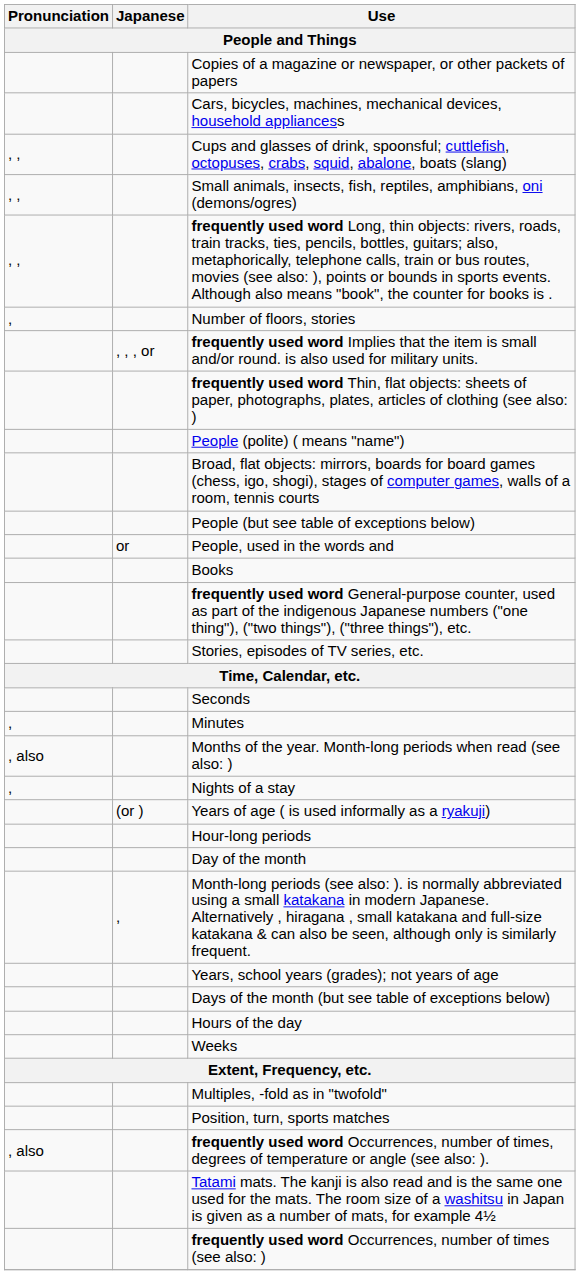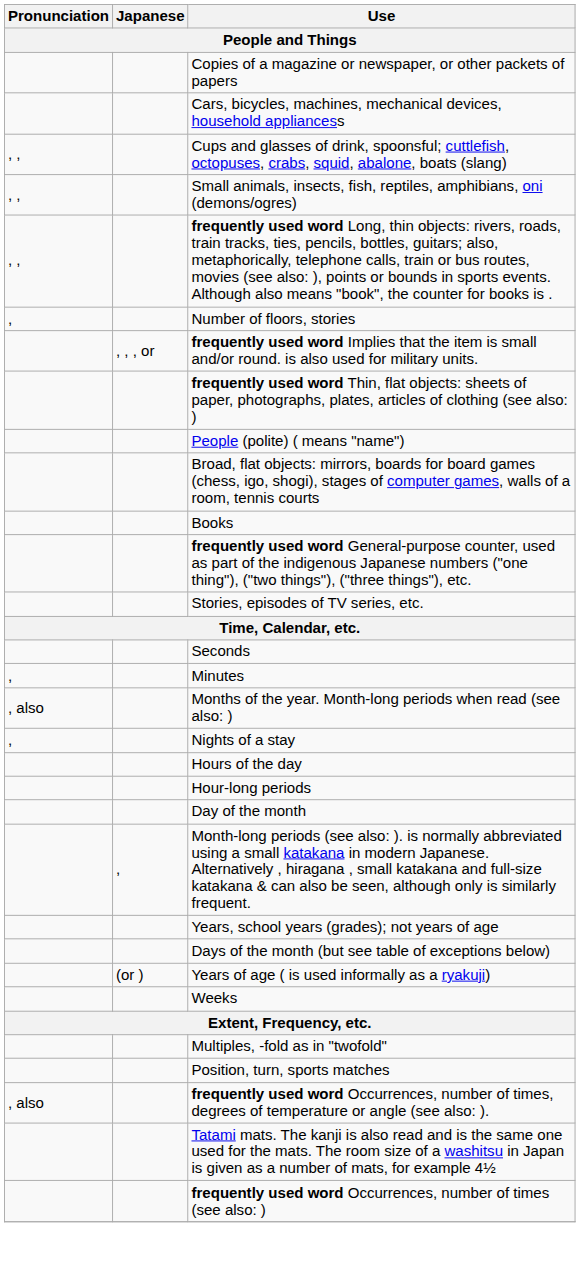 <table class="wikitable">
 <tr>
 <th>Pronunciation</th>
 <th>Japanese</th>
 <th>Use</th>
 </tr>
 <tr>
 <th colspan="3">People and Things</th>
 </tr>
 <tr>
 <td> </td>
 <td></td>
 <td>Copies of a magazine or newspaper, or other packets of papers</td>
 </tr>
 <tr>
 <td> </td>
 <td></td>
 <td>Cars, bicycles, machines, mechanical devices, <a href='#'>household appliances</a>s</td>
 </tr>
 <tr>
 <td> ,  ,  </td>
 <td></td>
 <td>Cups and glasses of drink, spoonsful; <a href='#'>cuttlefish</a>, <a href='#'>octopuses</a>, <a href='#'>crabs</a>, <a href='#'>squid</a>, <a href='#'>abalone</a>, boats (slang)</td>
 </tr>
 <tr>
 <td> ,  ,  </td>
 <td></td>
 <td>Small animals, insects, fish, reptiles, amphibians, <a href='#'>oni</a> (demons/ogres)</td>
 </tr>
 <tr>
 <td> ,  ,  </td>
 <td></td>
 <td><strong>frequently used word</strong>  Long, thin objects: rivers, roads, train tracks, ties, pencils, bottles, guitars; also, metaphorically, telephone calls, train or bus routes, movies (see also: ), points or bounds in sports events. Although  also means "book", the counter for books is .</td>
 </tr>
 <tr>
 <td> ,  </td>
 <td></td>
 <td>Number of floors, stories</td>
 </tr>
 <tr>
 <td> </td>
 <td>, , , or </td>
 <td><strong>frequently used word</strong> Implies that the item is small and/or round.  is also used for military units.</td>
 </tr>
 <tr>
 <td> </td>
 <td></td>
 <td><strong>frequently used word</strong> Thin, flat objects: sheets of paper, photographs, plates, articles of clothing (see also: )</td>
 </tr>
 <tr>
 <td> </td>
 <td></td>
 <td><a href='#'>People</a> (polite) ( means "name")</td>
 </tr>
 <tr>
 <td> </td>
 <td></td>
 <td>Broad, flat objects: mirrors, boards for board games (chess, igo, shogi), stages of <a href='#'>computer games</a>, walls of a room, tennis courts</td>
 </tr>
 <tr>
 <td> </td>
 <td></td>
-<td>People (but see table of exceptions below)</td>
-</tr>
-<tr>
-<td> </td>
-<td> or </td>
-<td>People, used in the words  and </td>
-</tr>
-<tr>
-<td> </td>
-<td></td>
 <td>Books</td>
 </tr>
 <tr>
 <td> </td>
 <td></td>
 <td><strong>frequently used word</strong> General-purpose counter, used as part of the indigenous Japanese numbers  ("one thing"),  ("two things"),  ("three things"), etc.</td>
 </tr>
 <tr>
 <td> </td>
 <td></td>
 <td>Stories, episodes of TV series, etc.</td>
 </tr>
 <tr>
 <th colspan="3">Time, Calendar, etc.</th>
 </tr>
 <tr>
 <td> </td>
 <td></td>
 <td>Seconds</td>
 </tr>
 <tr>
 <td> ,  </td>
 <td></td>
 <td>Minutes</td>
 </tr>
 <tr>
 <td> , also  </td>
 <td></td>
 <td>Months of the year. Month-long periods when read  (see also: )</td>
 </tr>
 <tr>
 <td> ,  </td>
 <td></td>
 <td>Nights of a stay</td>
 </tr>
 <tr>
 <td> </td>
-<td> (or )</td>
-<td>Years of age ( is used informally as a <a href='#'>ryakuji</a>)</td>
+<td></td>
+<td>Hours of the day</td>
 </tr>
 <tr>
 <td> </td>
 <td></td>
 <td>Hour-long periods</td>
 </tr>
 <tr>
 <td> </td>
 <td></td>
 <td>Day of the month</td>
 </tr>
 <tr>
 <td> </td>
 <td>, </td>
 <td>Month-long periods (see also: ).   is normally abbreviated using a small <a href='#'>katakana</a>  in modern Japanese. Alternatively , hiragana , small katakana  and full-size katakana  &  can also be seen, although only  is similarly frequent.</td>
 </tr>
 <tr>
 <td> </td>
 <td></td>
 <td>Years, school years (grades); not years of age</td>
 </tr>
 <tr>
 <td> </td>
 <td></td>
 <td>Days of the month (but see table of exceptions below)</td>
 </tr>
 <tr>
 <td> </td>
-<td></td>
-<td>Hours of the day</td>
+<td> (or )</td>
+<td>Years of age ( is used informally as a <a href='#'>ryakuji</a>)</td>
 </tr>
 <tr>
 <td> </td>
 <td></td>
 <td>Weeks</td>
 </tr>
 <tr>
 <th colspan="3">Extent, Frequency, etc.</th>
 </tr>
 <tr>
 <td> </td>
 <td></td>
 <td>Multiples, -fold as in "twofold"</td>
 </tr>
 <tr>
 <td> </td>
 <td></td>
 <td>Position, turn, sports matches</td>
 </tr>
 <tr>
 <td> , also  </td>
 <td></td>
 <td><strong>frequently used word</strong> Occurrences, number of times, degrees of temperature or angle (see also: ).</td>
 </tr>
 <tr>
 <td> </td>
 <td></td>
 <td><a href='#'>Tatami</a> mats. The kanji  is also read  and is the same one used for the mats. The room size of a <a href='#'>washitsu</a> in Japan is given as a number of mats, for example 4½ </td>
 </tr>
 <tr>
 <td> </td>
 <td></td>
 <td><strong>frequently used word</strong> Occurrences, number of times (see also: )</td>
 </tr>
 <tr>
 </tr>
 </table>
